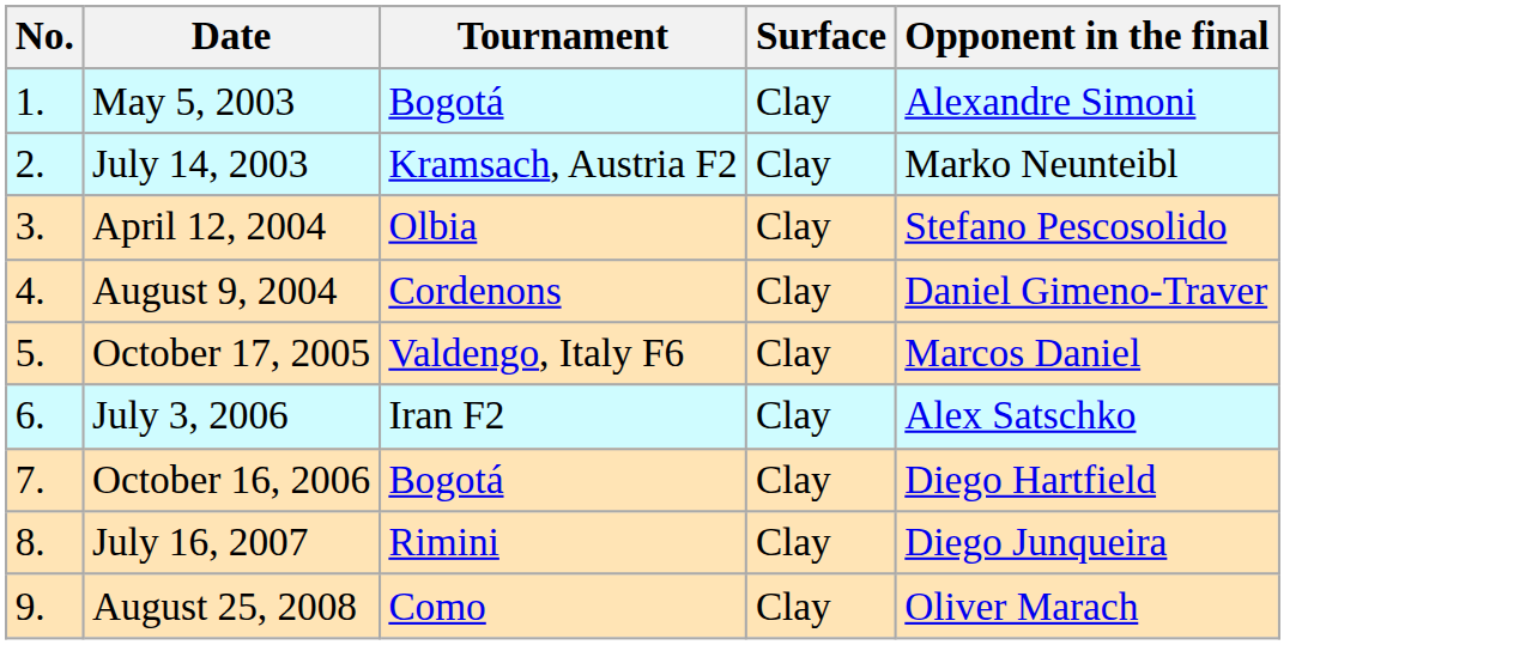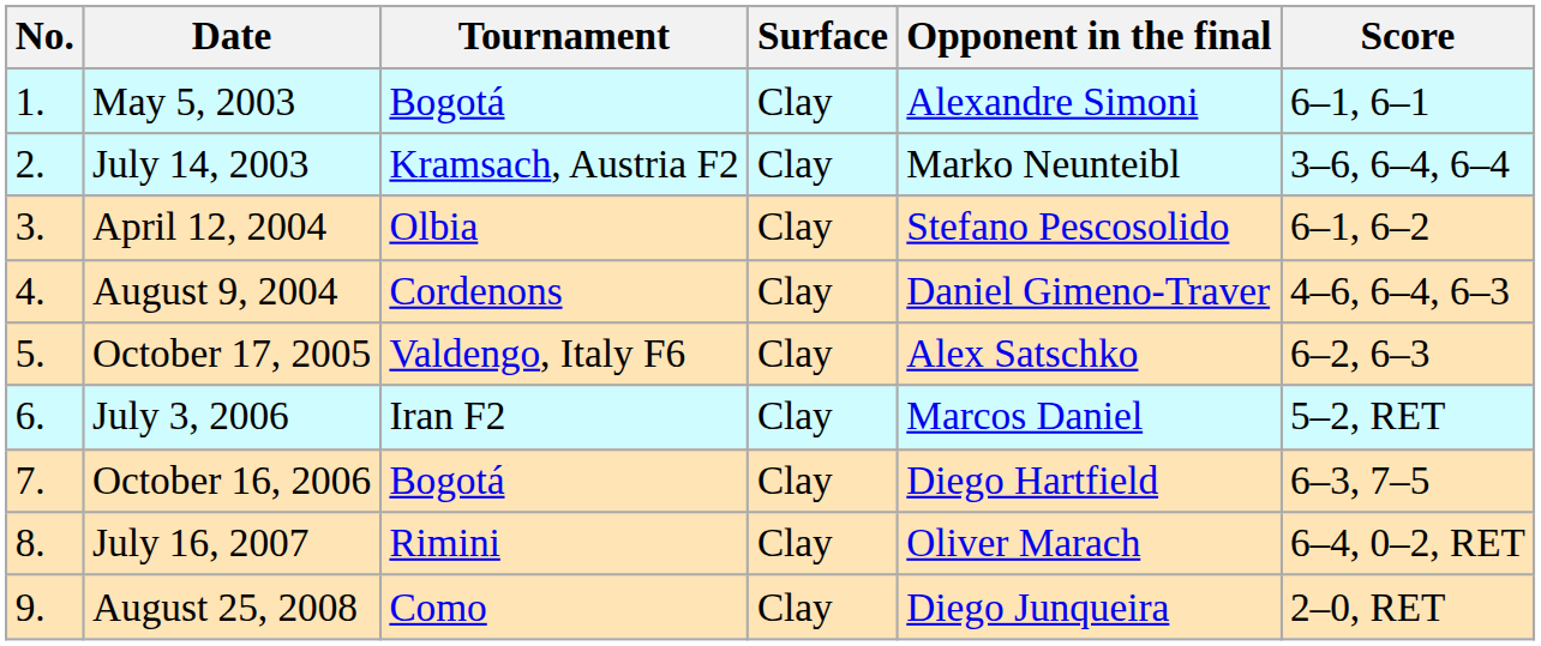 <table class="wikitable">
 <tr>
 <th>No.</th>
 <th>Date</th>
 <th>Tournament</th>
 <th>Surface</th>
 <th>Opponent in the final</th>
+<th>Score</th>
 </tr>
 <tr bgcolor="CFFCFF">
 <td>1.</td>
 <td>May 5, 2003</td>
 <td><a href='#'>Bogotá</a></td>
 <td>Clay</td>
 <td> <a href='#'>Alexandre Simoni</a></td>
+<td>6–1, 6–1</td>
 </tr>
 <tr bgcolor="CFFCFF">
 <td>2.</td>
 <td>July 14, 2003</td>
 <td><a href='#'>Kramsach</a>, Austria F2</td>
 <td>Clay</td>
 <td> Marko Neunteibl</td>
+<td>3–6, 6–4, 6–4</td>
 </tr>
 <tr bgcolor="moccasin">
 <td>3.</td>
 <td>April 12, 2004</td>
 <td><a href='#'>Olbia</a></td>
 <td>Clay</td>
 <td> <a href='#'>Stefano Pescosolido</a></td>
+<td>6–1, 6–2</td>
 </tr>
 <tr bgcolor="moccasin">
 <td>4.</td>
 <td>August 9, 2004</td>
 <td><a href='#'>Cordenons</a></td>
 <td>Clay</td>
 <td> <a href='#'>Daniel Gimeno-Traver</a></td>
+<td>4–6, 6–4, 6–3</td>
 </tr>
 <tr bgcolor="moccasin">
 <td>5.</td>
 <td>October 17, 2005</td>
 <td><a href='#'>Valdengo</a>, Italy F6</td>
 <td>Clay</td>
-<td> <a href='#'>Marcos Daniel</a></td>
+<td> <a href='#'>Alex Satschko</a></td>
+<td>6–2, 6–3</td>
 </tr>
 <tr bgcolor="CFFCFF">
 <td>6.</td>
 <td>July 3, 2006</td>
 <td>Iran F2</td>
 <td>Clay</td>
-<td> <a href='#'>Alex Satschko</a></td>
+<td> <a href='#'>Marcos Daniel</a></td>
+<td>5–2, RET</td>
 </tr>
 <tr bgcolor="moccasin">
 <td>7.</td>
 <td>October 16, 2006</td>
 <td><a href='#'>Bogotá</a></td>
 <td>Clay</td>
 <td> <a href='#'>Diego Hartfield</a></td>
+<td>6–3, 7–5</td>
 </tr>
 <tr bgcolor="moccasin">
 <td>8.</td>
 <td>July 16, 2007</td>
 <td><a href='#'>Rimini</a></td>
 <td>Clay</td>
-<td> <a href='#'>Diego Junqueira</a></td>
+<td> <a href='#'>Oliver Marach</a></td>
+<td>6–4, 0–2, RET</td>
 </tr>
 <tr bgcolor="moccasin">
 <td>9.</td>
 <td>August 25, 2008</td>
 <td><a href='#'>Como</a></td>
 <td>Clay</td>
-<td> <a href='#'>Oliver Marach</a></td>
+<td> <a href='#'>Diego Junqueira</a></td>
+<td>2–0, RET</td>
 </tr>
 </table>
